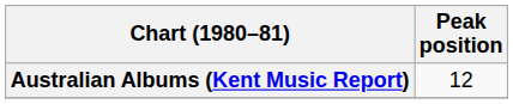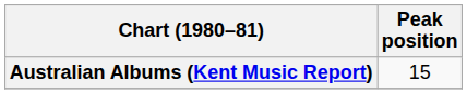 <table class="wikitable sortable plainrowheaders" style="text-align:center">
 <tr>
 <th scope="col">Chart (1980–81)</th>
 <th scope="col">Peak<br>position</th>
 </tr>
 <tr>
 <th scope="row">Australian Albums (<a href='#'>Kent Music Report</a>)</th>
-<td>12</td>
+<td>15</td>
 </tr>
 <tr>
 </tr>
 <tr>
 </tr>
 <tr>
 </tr>
 <tr>
 </tr>
 <tr>
 </tr>
 </table>
